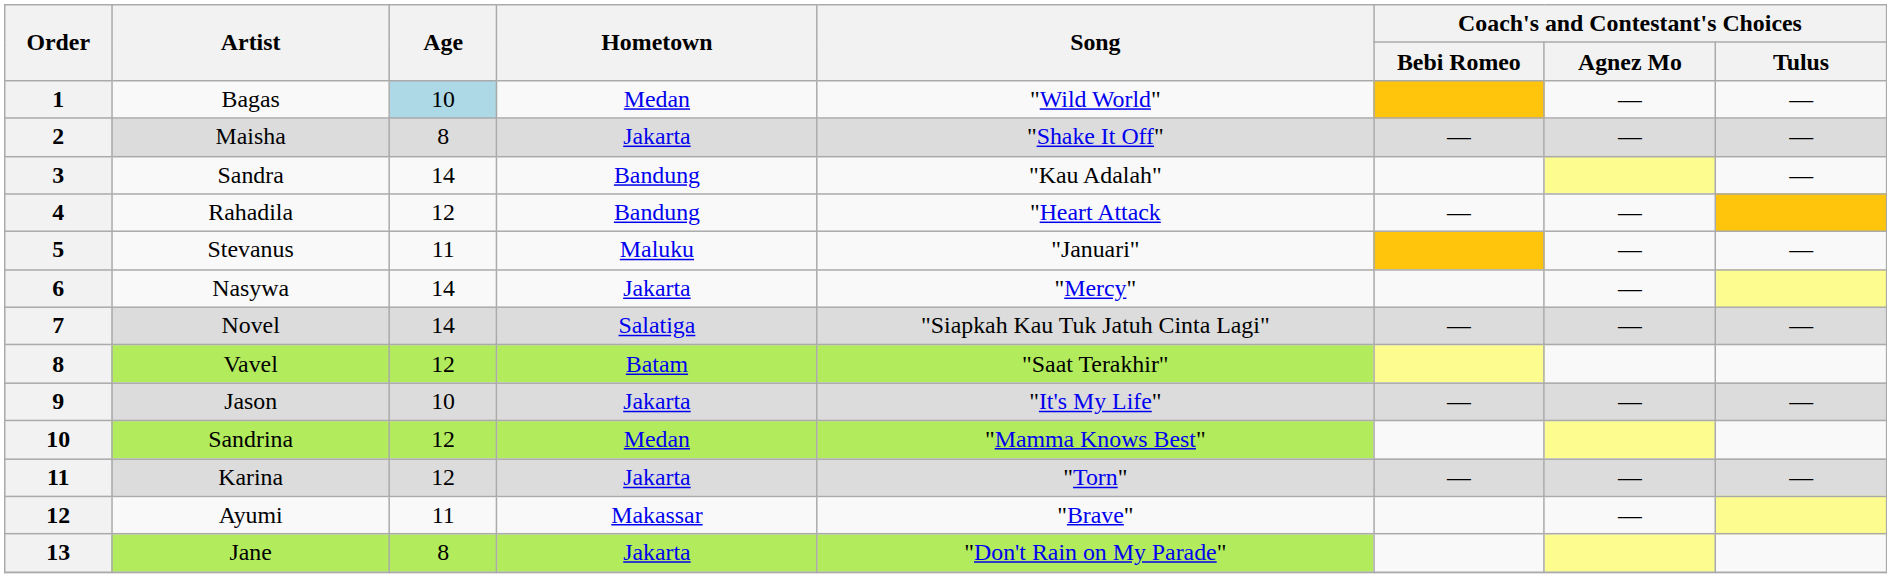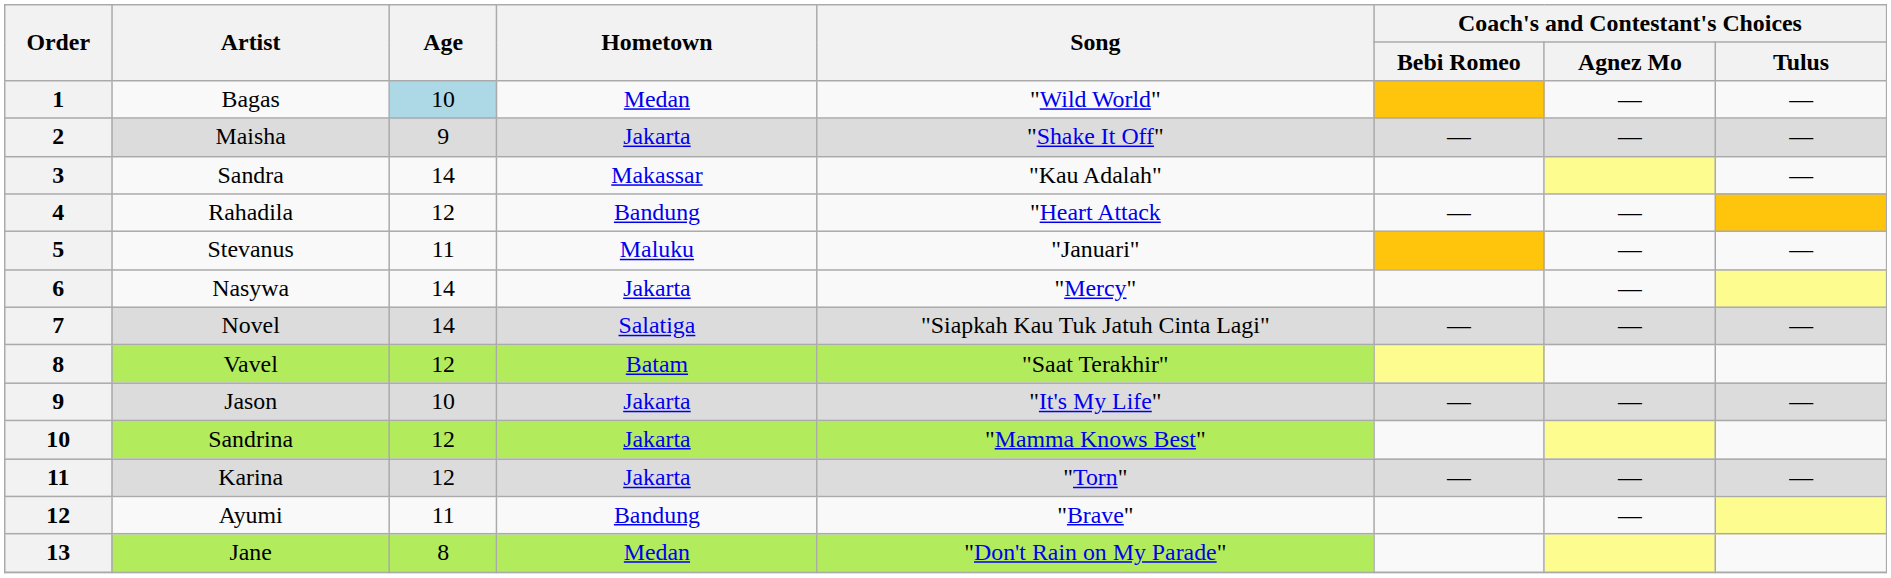 <table class="wikitable" style="text-align:center; width:100%;">
 <tr>
 <th rowspan="2" scope="col" style="width:05%;">Order</th>
 <th rowspan="2" scope="col" style="width:13%;">Artist</th>
 <th rowspan="2" scope="col" style="width:05%;">Age</th>
 <th rowspan="2" scope="col" style="width:15%;">Hometown</th>
 <th rowspan="2" scope="col" style="width:26%;">Song</th>
 <th colspan="3" scope="col" style="width:40%;">Coach's and Contestant's Choices</th>
 </tr>
 <tr>
 <th style="width:08%;">Bebi Romeo</th>
 <th style="width:08%;">Agnez Mo</th>
 <th style="width:08%;">Tulus</th>
 </tr>
 <tr>
 <th>1</th>
 <td>Bagas</td>
 <td style="background: lightblue;">10</td>
 <td><a href='#'>Medan</a></td>
 <td>"<a href='#'>Wild World</a>"</td>
 <td style="background:#ffc40c;"><strong></strong></td>
 <td>—</td>
 <td>—</td>
 </tr>
 <tr bgcolor=#DCDCDC>
 <th>2</th>
 <td>Maisha</td>
-<td>8</td>
+<td>9</td>
 <td><a href='#'>Jakarta</a></td>
 <td>"<a href='#'>Shake It Off</a>"</td>
 <td>—</td>
 <td>—</td>
 <td>—</td>
 </tr>
 <tr>
 <th>3</th>
 <td>Sandra</td>
 <td>14</td>
-<td><a href='#'>Bandung</a></td>
+<td><a href='#'>Makassar</a></td>
 <td>"Kau Adalah"</td>
 <td><strong></strong></td>
 <td style="background:#fdfc8f;"><strong></strong></td>
 <td>—</td>
 </tr>
 <tr>
 <th>4</th>
 <td>Rahadila</td>
 <td>12</td>
 <td><a href='#'>Bandung</a></td>
 <td>"<a href='#'>Heart Attack</a></td>
 <td>—</td>
 <td>—</td>
 <td style="background:#ffc40c;"><strong></strong></td>
 </tr>
 <tr>
 <th>5</th>
 <td>Stevanus</td>
 <td>11</td>
 <td><a href='#'>Maluku</a></td>
 <td>"Januari"</td>
 <td style="background:#ffc40c;"><strong></strong></td>
 <td>—</td>
 <td>—</td>
 </tr>
 <tr>
 <th>6</th>
 <td>Nasywa</td>
 <td>14</td>
 <td><a href='#'>Jakarta</a></td>
 <td>"<a href='#'>Mercy</a>"</td>
 <td><strong></strong></td>
 <td>—</td>
 <td style="background:#fdfc8f;"><strong></strong></td>
 </tr>
 <tr bgcolor=#DCDCDC>
 <th>7</th>
 <td>Novel</td>
 <td>14</td>
 <td><a href='#'>Salatiga</a></td>
 <td>"Siapkah Kau Tuk Jatuh Cinta Lagi"</td>
 <td>—</td>
 <td>—</td>
 <td>—</td>
 </tr>
 <tr>
 <th>8</th>
 <td style="background:#B2EC5D;">Vavel</td>
 <td style="background:#B2EC5D;">12</td>
 <td style="background:#B2EC5D;"><a href='#'>Batam</a></td>
 <td style="background:#B2EC5D;">"Saat Terakhir"</td>
 <td style="background:#fdfc8f;"><strong></strong></td>
 <td><strong></strong></td>
 <td><strong></strong></td>
 </tr>
 <tr bgcolor=#DCDCDC>
 <th>9</th>
 <td>Jason</td>
 <td>10</td>
 <td><a href='#'>Jakarta</a></td>
 <td>"<a href='#'>It's My Life</a>"</td>
 <td>—</td>
 <td>—</td>
 <td>—</td>
 </tr>
 <tr>
 <th>10</th>
 <td style="background:#B2EC5D;">Sandrina</td>
 <td style="background:#B2EC5D;">12</td>
-<td style="background:#B2EC5D;"><a href='#'>Medan</a></td>
+<td style="background:#B2EC5D;"><a href='#'>Jakarta</a></td>
 <td style="background:#B2EC5D;">"<a href='#'>Mamma Knows Best</a>"</td>
 <td><strong></strong></td>
 <td style="background:#fdfc8f;"><strong></strong></td>
 <td><strong></strong></td>
 </tr>
 <tr bgcolor=#DCDCDC>
 <th>11</th>
 <td>Karina</td>
 <td>12</td>
 <td><a href='#'>Jakarta</a></td>
 <td>"<a href='#'>Torn</a>"</td>
 <td>—</td>
 <td>—</td>
 <td>—</td>
 </tr>
 <tr>
 <th>12</th>
 <td>Ayumi</td>
 <td>11</td>
-<td><a href='#'>Makassar</a></td>
+<td><a href='#'>Bandung</a></td>
 <td>"<a href='#'>Brave</a>"</td>
 <td><strong></strong></td>
 <td>—</td>
 <td style="background:#fdfc8f;"><strong></strong></td>
 </tr>
 <tr>
 <th>13</th>
 <td style="background:#B2EC5D;">Jane</td>
 <td style="background:#B2EC5D;">8</td>
-<td style="background:#B2EC5D;"><a href='#'>Jakarta</a></td>
+<td style="background:#B2EC5D;"><a href='#'>Medan</a></td>
 <td style="background:#B2EC5D;">"<a href='#'>Don't Rain on My Parade</a>"</td>
 <td><strong></strong></td>
 <td style="background:#fdfc8f;"><strong></strong></td>
 <td><strong></strong></td>
 </tr>
 <tr>
 </tr>
 </table>
